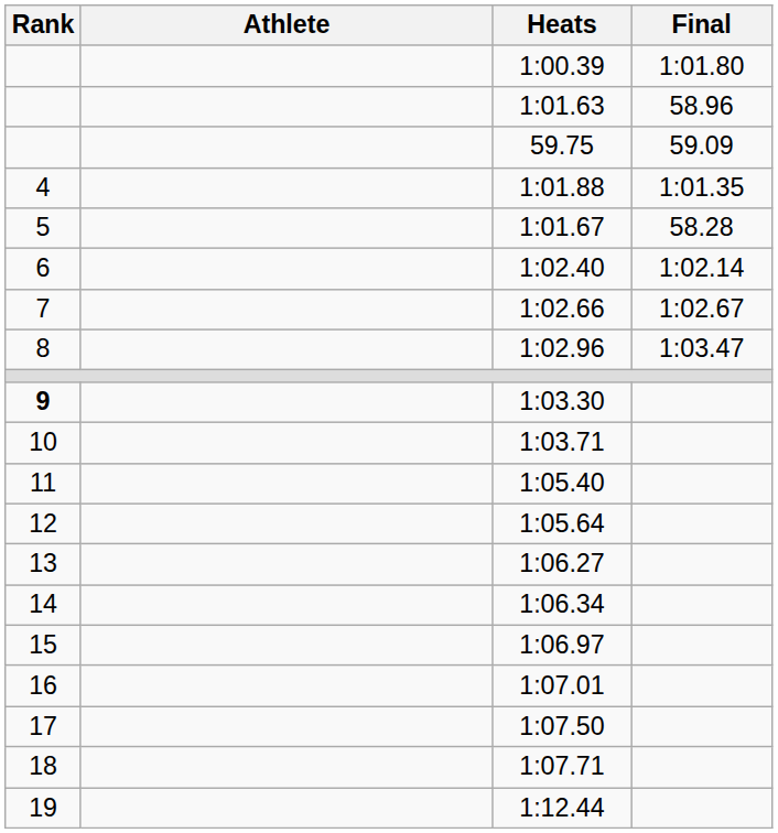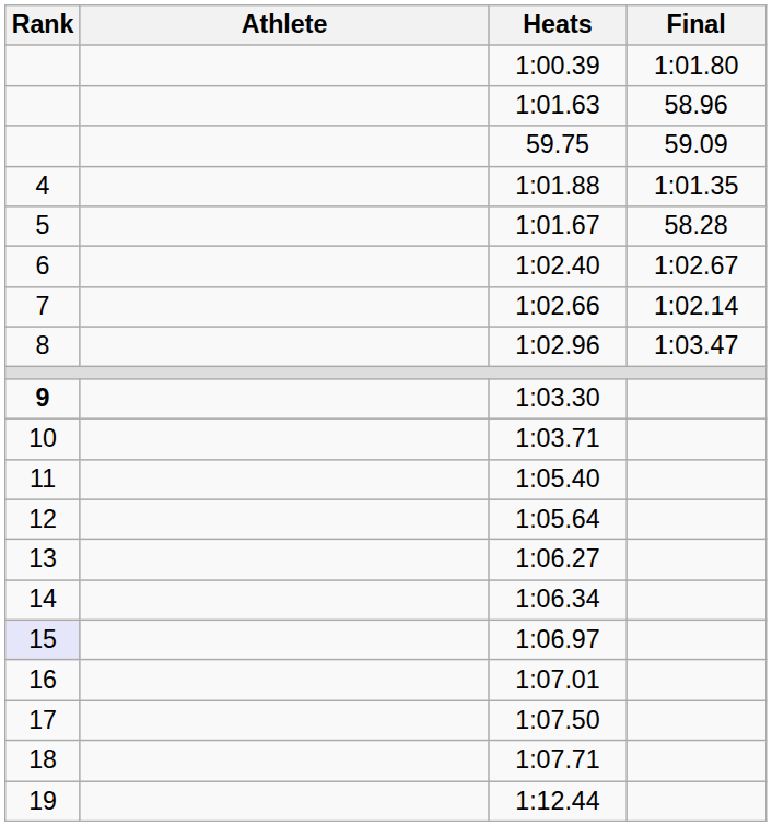 <table class=wikitable style="text-align:center">
 <tr>
 <th width=40>Rank</th>
 <th width=250>Athlete</th>
 <th width=80>Heats</th>
 <th width=80>Final</th>
 </tr>
 <tr>
 <td></td>
 <td align=left></td>
 <td>1:00.39</td>
 <td>1:01.80</td>
 </tr>
 <tr>
 <td></td>
 <td align=left></td>
 <td>1:01.63</td>
 <td>58.96</td>
 </tr>
 <tr>
 <td></td>
 <td align=left></td>
 <td>59.75</td>
 <td>59.09</td>
 </tr>
 <tr>
 <td>4</td>
 <td align=left></td>
 <td>1:01.88</td>
 <td>1:01.35</td>
 </tr>
 <tr>
 <td>5</td>
 <td align=left></td>
 <td>1:01.67</td>
 <td>58.28</td>
 </tr>
 <tr>
 <td>6</td>
 <td align=left></td>
 <td>1:02.40</td>
-<td>1:02.14</td>
+<td>1:02.67</td>
 </tr>
 <tr>
 <td>7</td>
 <td align=left></td>
 <td>1:02.66</td>
-<td>1:02.67</td>
+<td>1:02.14</td>
 </tr>
 <tr>
 <td>8</td>
 <td align=left></td>
 <td>1:02.96</td>
 <td>1:03.47</td>
 </tr>
 <tr bgcolor=#DDDDDD>
 <td colspan=4></td>
 </tr>
 <tr>
 <td><strong>9</strong></td>
 <td align=left></td>
 <td>1:03.30</td>
 <td></td>
 </tr>
 <tr>
 <td>10</td>
 <td align=left></td>
 <td>1:03.71</td>
 <td></td>
 </tr>
 <tr>
 <td>11</td>
 <td align=left></td>
 <td>1:05.40</td>
 <td></td>
 </tr>
 <tr>
 <td>12</td>
 <td align=left></td>
 <td>1:05.64</td>
 <td></td>
 </tr>
 <tr>
 <td>13</td>
 <td align=left></td>
 <td>1:06.27</td>
 <td></td>
 </tr>
 <tr>
 <td>14</td>
 <td align=left></td>
 <td>1:06.34</td>
 <td></td>
 </tr>
 <tr>
-<td>15</td>
+<td style="background: lavender;">15</td>
 <td align=left></td>
 <td>1:06.97</td>
 <td></td>
 </tr>
 <tr>
 <td>16</td>
 <td align=left></td>
 <td>1:07.01</td>
 <td></td>
 </tr>
 <tr>
 <td>17</td>
 <td align=left></td>
 <td>1:07.50</td>
 <td></td>
 </tr>
 <tr>
 <td>18</td>
 <td align=left></td>
 <td>1:07.71</td>
 <td></td>
 </tr>
 <tr>
 <td>19</td>
 <td align=left></td>
 <td>1:12.44</td>
 <td></td>
 </tr>
 </table>
